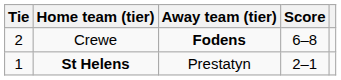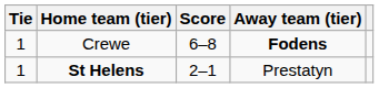 <table class="wikitable" style="text-align:center; font-size:85%">
 <tr>
 <th>Tie</th>
 <th>Home team (tier)</th>
+<th>Score</th>
 <th>Away team (tier)</th>
-<th>Score</th>
 <th></th>
 </tr>
 <tr>
-<td align="center">2</td>
+<td align="center">1</td>
 <td>Crewe</td>
+<td align="center">6–8</td>
 <td><strong>Fodens</strong></td>
-<td align="center">6–8</td>
 <td></td>
 </tr>
 <tr>
 <td align="center">1</td>
 <td><strong>St Helens</strong></td>
+<td align="center">2–1</td>
 <td>Prestatyn</td>
-<td align="center">2–1</td>
 <td></td>
 </tr>
 </table>
